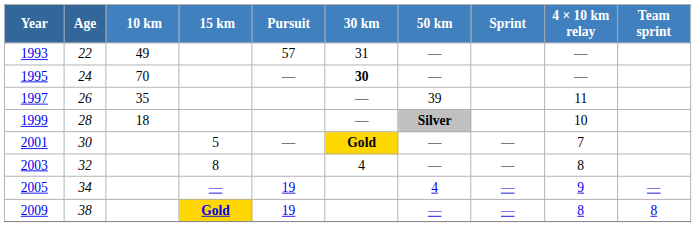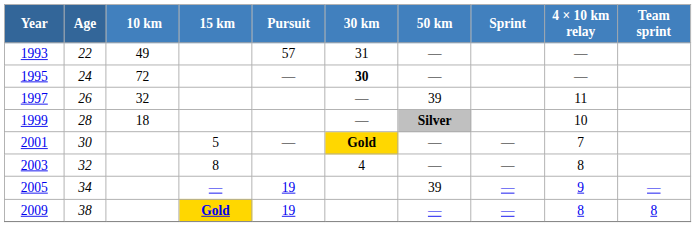 <table class="wikitable" style="font-size:95%; text-align:center; border:grey solid 1px; border-collapse:collapse; background:#ffffff;">
 <tr>
 <th style="background-color:#369; color:white; width:60px;"> Year </th>
 <th style="background-color:#369; color:white; width:40px;"> Age </th>
 <th style="background-color:#4180be; color:white; width:75px;"> 10 km</th>
 <th style="background-color:#4180be; color:white; width:75px;"> 15 km</th>
 <th style="background-color:#4180be; color:white; width:75px;"> Pursuit </th>
 <th style="background-color:#4180be; color:white; width:75px;"> 30 km </th>
 <th style="background-color:#4180be; color:white; width:75px;"> 50 km </th>
 <th style="background-color:#4180be; color:white; width:75px;"> Sprint </th>
 <th style="background-color:#4180be; color:white; width:75px;"> 4 × 10 km <br> relay </th>
 <th style="background-color:#4180be; color:white; width:75px;"> Team <br> sprint </th>
 </tr>
 <tr>
 <td><a href='#'>1993</a></td>
 <td><em>22</em></td>
 <td>49</td>
 <td></td>
 <td>57</td>
 <td>31</td>
 <td>—</td>
 <td></td>
 <td>—</td>
 <td></td>
 </tr>
 <tr>
 <td><a href='#'>1995</a></td>
 <td><em>24</em></td>
-<td>70</td>
+<td>72</td>
 <td></td>
 <td>—</td>
 <td><strong>30</strong></td>
 <td>—</td>
 <td></td>
 <td>—</td>
 <td></td>
 </tr>
 <tr>
 <td><a href='#'>1997</a></td>
 <td><em>26</em></td>
-<td>35</td>
+<td>32</td>
 <td></td>
 <td></td>
 <td>—</td>
 <td>39</td>
 <td></td>
 <td>11</td>
 <td></td>
 </tr>
 <tr>
 <td><a href='#'>1999</a></td>
 <td><em>28</em></td>
 <td>18</td>
 <td></td>
 <td></td>
 <td>—</td>
 <td style="background:silver;"><strong>Silver</strong></td>
 <td></td>
 <td>10</td>
 <td></td>
 </tr>
 <tr>
 <td><a href='#'>2001</a></td>
 <td><em>30</em></td>
 <td></td>
 <td>5</td>
 <td>—</td>
 <td bgcolor=gold><strong>Gold</strong></td>
 <td>—</td>
 <td>—</td>
 <td>7</td>
 <td></td>
 </tr>
 <tr>
 <td><a href='#'>2003</a></td>
 <td><em>32</em></td>
 <td></td>
 <td>8</td>
 <td></td>
 <td>4</td>
 <td>—</td>
 <td>—</td>
 <td>8</td>
 <td></td>
 </tr>
 <tr>
 <td><a href='#'>2005</a></td>
 <td><em>34</em></td>
 <td></td>
 <td><a href='#'>—</a></td>
 <td><a href='#'>19</a></td>
 <td></td>
-<td><a href='#'>4</a></td>
+<td>39</td>
 <td><a href='#'>—</a></td>
 <td><a href='#'>9</a></td>
 <td><a href='#'>—</a></td>
 </tr>
 <tr>
 <td><a href='#'>2009</a></td>
 <td><em>38</em></td>
 <td></td>
 <td bgcolor=gold><a href='#'><strong>Gold</strong></a></td>
 <td><a href='#'>19</a></td>
 <td></td>
 <td><a href='#'>—</a></td>
 <td><a href='#'>—</a></td>
 <td><a href='#'>8</a></td>
 <td><a href='#'>8</a></td>
 </tr>
 <tr>
 </tr>
 </table>
